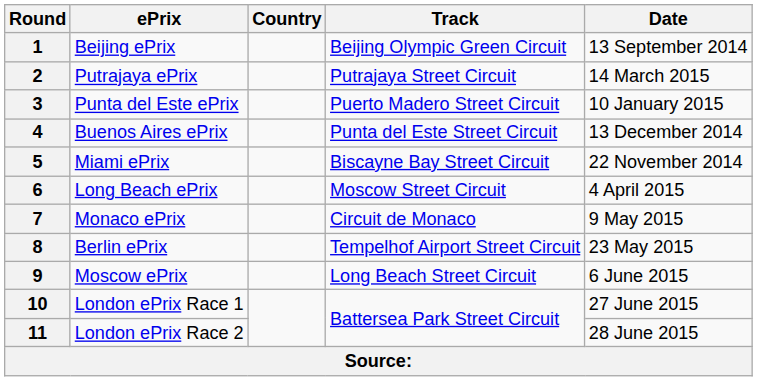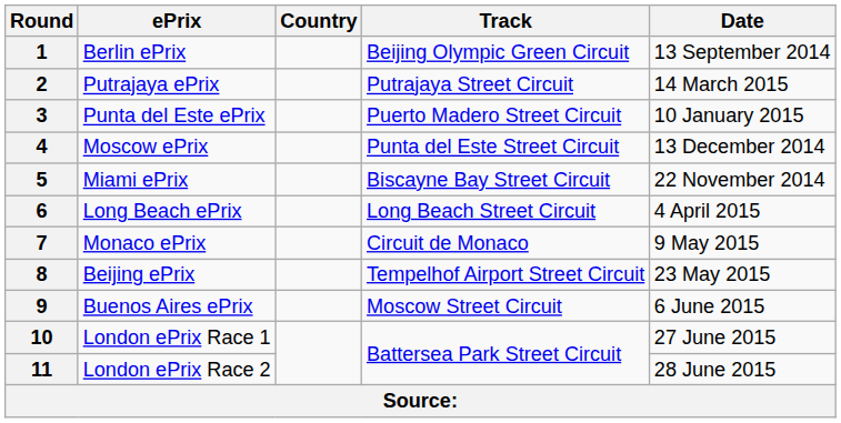 <table class="wikitable" border="1" style="font-size: 85%;">
 <tr>
 <th>Round</th>
 <th>ePrix</th>
 <th>Country</th>
 <th>Track</th>
 <th>Date</th>
 </tr>
 <tr>
 <th>1</th>
-<td><a href='#'>Beijing ePrix</a></td>
+<td><a href='#'>Berlin ePrix</a></td>
 <td></td>
 <td><a href='#'>Beijing Olympic Green Circuit</a></td>
 <td>13 September 2014</td>
 </tr>
 <tr>
 <th>2</th>
 <td><a href='#'>Putrajaya ePrix</a></td>
 <td></td>
 <td><a href='#'>Putrajaya Street Circuit</a></td>
 <td>14 March 2015</td>
 </tr>
 <tr>
 <th>3</th>
 <td><a href='#'>Punta del Este ePrix</a></td>
 <td></td>
 <td><a href='#'>Puerto Madero Street Circuit</a></td>
 <td>10 January 2015</td>
 </tr>
 <tr>
 <th>4</th>
-<td><a href='#'>Buenos Aires ePrix</a></td>
+<td><a href='#'>Moscow ePrix</a></td>
 <td></td>
 <td><a href='#'>Punta del Este Street Circuit</a></td>
 <td>13 December 2014</td>
 </tr>
 <tr>
 <th>5</th>
 <td><a href='#'>Miami ePrix</a></td>
 <td></td>
 <td><a href='#'>Biscayne Bay Street Circuit</a></td>
 <td>22 November 2014</td>
 </tr>
 <tr>
 <th>6</th>
 <td><a href='#'>Long Beach ePrix</a></td>
 <td></td>
-<td><a href='#'>Moscow Street Circuit</a></td>
+<td><a href='#'>Long Beach Street Circuit</a></td>
 <td>4 April 2015</td>
 </tr>
 <tr>
 <th>7</th>
 <td><a href='#'>Monaco ePrix</a></td>
 <td></td>
 <td><a href='#'>Circuit de Monaco</a></td>
 <td>9 May 2015</td>
 </tr>
 <tr>
 <th>8</th>
-<td><a href='#'>Berlin ePrix</a></td>
+<td><a href='#'>Beijing ePrix</a></td>
 <td></td>
 <td><a href='#'>Tempelhof Airport Street Circuit</a></td>
 <td>23 May 2015</td>
 </tr>
 <tr>
 <th>9</th>
-<td><a href='#'>Moscow ePrix</a></td>
+<td><a href='#'>Buenos Aires ePrix</a></td>
 <td></td>
-<td><a href='#'>Long Beach Street Circuit</a></td>
+<td><a href='#'>Moscow Street Circuit</a></td>
 <td>6 June 2015</td>
 </tr>
 <tr>
 <th>10</th>
 <td><a href='#'>London ePrix</a> Race 1</td>
 <td rowspan=2></td>
 <td rowspan=2><a href='#'>Battersea Park Street Circuit</a></td>
 <td>27 June 2015</td>
 </tr>
 <tr>
 <th>11</th>
 <td><a href='#'>London ePrix</a> Race 2</td>
 <td>28 June 2015</td>
 </tr>
 <tr>
 <th colspan=6>Source:</th>
 </tr>
 </table>
